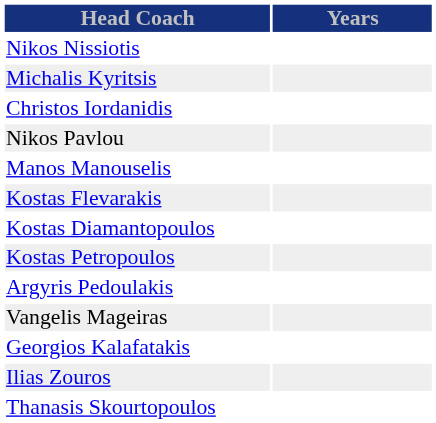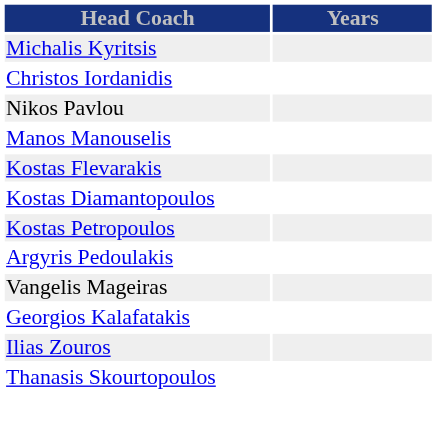 <table>
 <tr style="color:#C0C0C0; background:#15317E;">
 <th width="50%">Head Coach</th>
 <th width="30%">Years</th>
-</tr>
-<tr>
-<td> <a href='#'>Nikos Nissiotis</a></td>
-<td></td>
 </tr>
 <tr bgcolor="#EFEFEF">
 <td> <a href='#'>Michalis Kyritsis</a></td>
 <td></td>
 </tr>
 <tr>
 <td> <a href='#'>Christos Iordanidis</a></td>
 <td></td>
 </tr>
 <tr bgcolor="#EFEFEF">
 <td> Nikos Pavlou</td>
 <td></td>
 </tr>
 <tr>
 <td> <a href='#'>Manos Manouselis</a></td>
 <td></td>
 </tr>
 <tr bgcolor="#EFEFEF">
 <td> <a href='#'>Kostas Flevarakis</a></td>
 <td></td>
 </tr>
 <tr>
 <td> <a href='#'>Kostas Diamantopoulos</a></td>
 <td></td>
 </tr>
 <tr bgcolor="#EFEFEF">
 <td> <a href='#'>Kostas Petropoulos</a></td>
 <td></td>
 </tr>
 <tr>
 <td> <a href='#'>Argyris Pedoulakis</a></td>
 <td></td>
 </tr>
 <tr bgcolor="#EFEFEF">
 <td> Vangelis Mageiras</td>
 <td></td>
 </tr>
 <tr>
 <td> <a href='#'>Georgios Kalafatakis</a></td>
 <td></td>
 </tr>
 <tr bgcolor="#EFEFEF">
 <td> <a href='#'>Ilias Zouros</a></td>
 <td></td>
 </tr>
 <tr>
 <td> <a href='#'>Thanasis Skourtopoulos</a></td>
 <td></td>
 </tr>
 </table>
